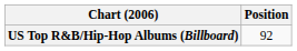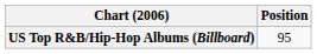 <table class="wikitable plainrowheaders" style="text-align:center">
 <tr>
 <th>Chart (2006)</th>
 <th>Position</th>
 </tr>
 <tr>
 <th scope="row">US Top R&B/Hip-Hop Albums (<em>Billboard</em>)</th>
-<td>92</td>
+<td>95</td>
 </tr>
 </table>
